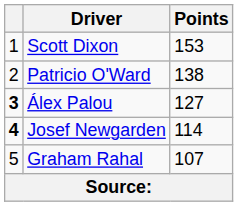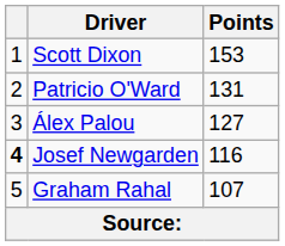 <table class="wikitable" style="font-size: 85%;">
 <tr>
 <th scope="col"></th>
 <th scope="col">Driver</th>
 <th scope="col">Points</th>
 </tr>
 <tr>
 <td align="center">1</td>
 <td> <a href='#'>Scott Dixon</a></td>
 <td align="left">153</td>
 </tr>
 <tr>
 <td align="center">2</td>
 <td> <a href='#'>Patricio O'Ward</a></td>
-<td align="left">138</td>
+<td align="left">131</td>
 </tr>
 <tr>
-<td align="center"><strong>3</strong></td>
+<td align="center">3</td>
 <td> <a href='#'>Álex Palou</a></td>
 <td align="left">127</td>
 </tr>
 <tr>
 <td align="center"><strong>4</strong></td>
 <td> <a href='#'>Josef Newgarden</a></td>
-<td align="left">114</td>
+<td align="left">116</td>
 </tr>
 <tr>
 <td align="center">5</td>
 <td> <a href='#'>Graham Rahal</a></td>
 <td align="left">107</td>
 </tr>
 <tr>
 <th colspan=4>Source:</th>
 </tr>
 </table>
